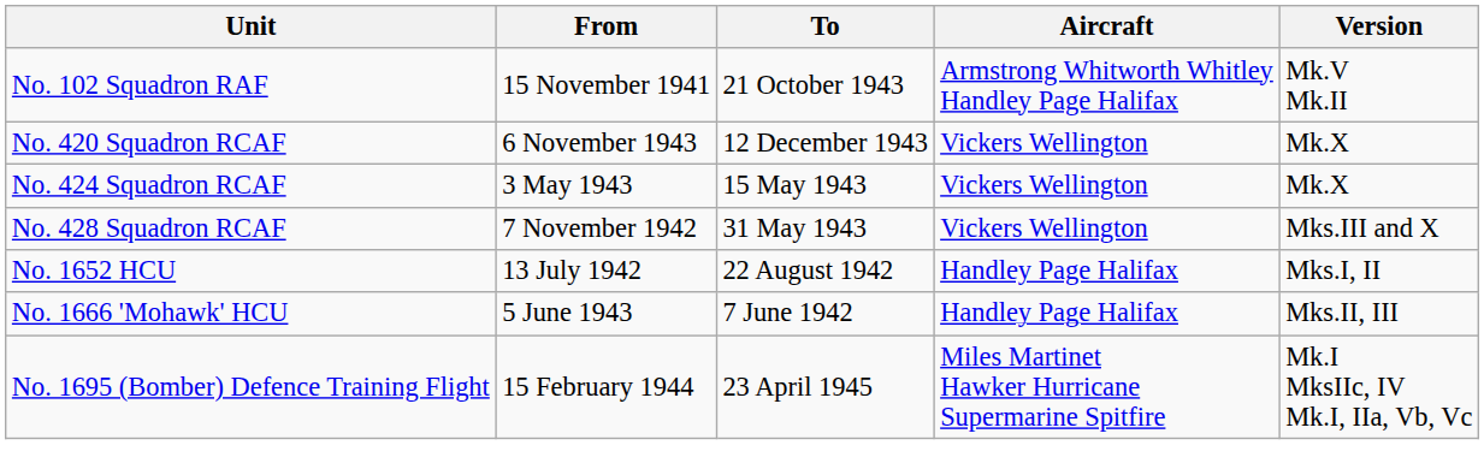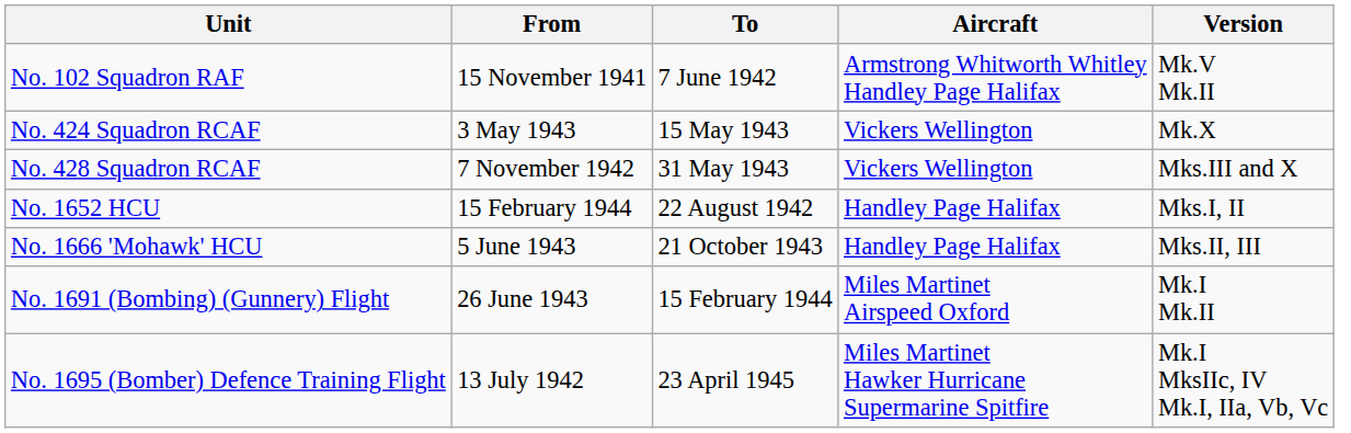 <table class="wikitable">
 <tr>
 <th>Unit</th>
 <th>From</th>
 <th>To</th>
 <th>Aircraft</th>
 <th>Version</th>
 </tr>
 <tr>
 <td><a href='#'>No. 102 Squadron RAF</a></td>
 <td>15 November 1941</td>
-<td>21 October 1943</td>
+<td>7 June 1942</td>
 <td><a href='#'>Armstrong Whitworth Whitley</a><br> <a href='#'>Handley Page Halifax</a></td>
 <td>Mk.V<br> Mk.II</td>
-</tr>
-<tr>
-<td><a href='#'>No. 420 Squadron RCAF</a></td>
-<td>6 November 1943</td>
-<td>12 December 1943</td>
-<td><a href='#'>Vickers Wellington</a></td>
-<td>Mk.X</td>
 </tr>
 <tr>
 <td><a href='#'>No. 424 Squadron RCAF</a></td>
 <td>3 May 1943</td>
 <td>15 May 1943</td>
 <td><a href='#'>Vickers Wellington</a></td>
 <td>Mk.X</td>
 </tr>
 <tr>
 <td><a href='#'>No. 428 Squadron RCAF</a></td>
 <td>7 November 1942</td>
 <td>31 May 1943</td>
 <td><a href='#'>Vickers Wellington</a></td>
 <td>Mks.III and X</td>
 </tr>
 <tr>
 <td><a href='#'>No. 1652 HCU</a></td>
-<td>13 July 1942</td>
+<td>15 February 1944</td>
 <td>22 August 1942</td>
 <td><a href='#'>Handley Page Halifax</a></td>
 <td>Mks.I, II</td>
 </tr>
 <tr>
 <td><a href='#'>No. 1666 'Mohawk' HCU</a></td>
 <td>5 June 1943</td>
-<td>7 June 1942</td>
+<td>21 October 1943</td>
 <td><a href='#'>Handley Page Halifax</a></td>
 <td>Mks.II, III</td>
 </tr>
 <tr>
+<td><a href='#'>No. 1691 (Bombing) (Gunnery) Flight</a></td>
+<td>26 June 1943</td>
+<td>15 February 1944</td>
+<td><a href='#'>Miles Martinet</a><br> <a href='#'>Airspeed Oxford</a></td>
+<td>Mk.I<br> Mk.II</td>
+</tr>
+<tr>
 <td><a href='#'>No. 1695 (Bomber) Defence Training Flight</a></td>
-<td>15 February 1944</td>
+<td>13 July 1942</td>
 <td>23 April 1945</td>
 <td><a href='#'>Miles Martinet</a><br> <a href='#'>Hawker Hurricane</a><br> <a href='#'>Supermarine Spitfire</a></td>
 <td>Mk.I<br> MksIIc, IV<br> Mk.I, IIa, Vb, Vc</td>
 </tr>
 </table>
